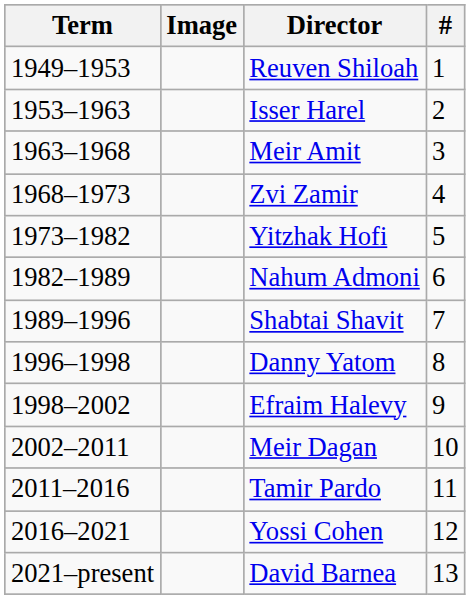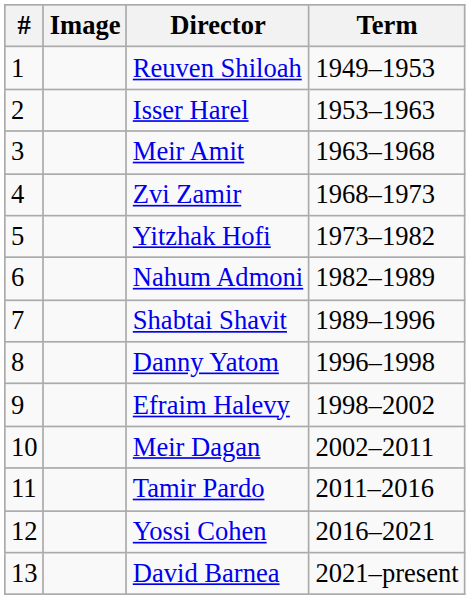 <table class="wikitable">
 <tr>
-<th>Term</th>
+<th>#</th>
 <th>Image</th>
 <th>Director</th>
-<th>#</th>
+<th>Term</th>
 </tr>
 <tr>
-<td>1949–1953</td>
+<td>1</td>
 <td></td>
 <td><a href='#'>Reuven Shiloah</a></td>
-<td>1</td>
+<td>1949–1953</td>
 </tr>
 <tr>
-<td>1953–1963</td>
+<td>2</td>
 <td></td>
 <td><a href='#'>Isser Harel</a></td>
-<td>2</td>
+<td>1953–1963</td>
 </tr>
 <tr>
-<td>1963–1968</td>
+<td>3</td>
 <td></td>
 <td><a href='#'>Meir Amit</a></td>
-<td>3</td>
+<td>1963–1968</td>
 </tr>
 <tr>
-<td>1968–1973</td>
+<td>4</td>
 <td></td>
 <td><a href='#'>Zvi Zamir</a></td>
-<td>4</td>
+<td>1968–1973</td>
 </tr>
 <tr>
-<td>1973–1982</td>
+<td>5</td>
 <td></td>
 <td><a href='#'>Yitzhak Hofi</a></td>
-<td>5</td>
+<td>1973–1982</td>
 </tr>
 <tr>
-<td>1982–1989</td>
+<td>6</td>
 <td></td>
 <td><a href='#'>Nahum Admoni</a></td>
-<td>6</td>
+<td>1982–1989</td>
 </tr>
 <tr>
-<td>1989–1996</td>
+<td>7</td>
 <td></td>
 <td><a href='#'>Shabtai Shavit</a></td>
-<td>7</td>
+<td>1989–1996</td>
 </tr>
 <tr>
-<td>1996–1998</td>
+<td>8</td>
 <td></td>
 <td><a href='#'>Danny Yatom</a></td>
-<td>8</td>
+<td>1996–1998</td>
 </tr>
 <tr>
-<td>1998–2002</td>
+<td>9</td>
 <td></td>
 <td><a href='#'>Efraim Halevy</a></td>
-<td>9</td>
+<td>1998–2002</td>
 </tr>
 <tr>
-<td>2002–2011</td>
+<td>10</td>
 <td></td>
 <td><a href='#'>Meir Dagan</a></td>
-<td>10</td>
+<td>2002–2011</td>
 </tr>
 <tr>
-<td>2011–2016</td>
+<td>11</td>
 <td></td>
 <td><a href='#'>Tamir Pardo</a></td>
-<td>11</td>
+<td>2011–2016</td>
 </tr>
 <tr>
-<td>2016–2021</td>
+<td>12</td>
 <td></td>
 <td><a href='#'>Yossi Cohen</a></td>
-<td>12</td>
+<td>2016–2021</td>
 </tr>
 <tr>
-<td>2021–present</td>
+<td>13</td>
 <td></td>
 <td><a href='#'>David Barnea</a></td>
-<td>13</td>
+<td>2021–present</td>
 </tr>
 </table>
